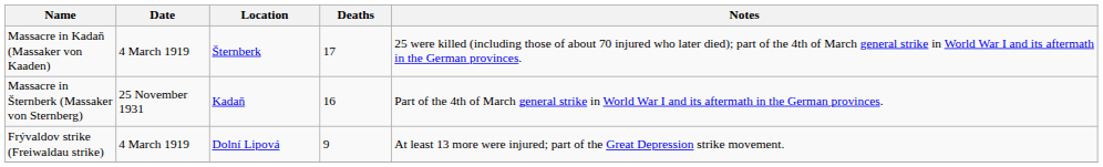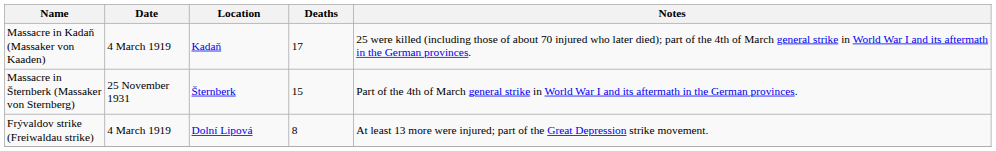 <table class="sortable wikitable" style="font-size:90%;">
 <tr>
 <th style="width:120px;">Name</th>
 <th style="width:100px;">Date</th>
 <th style="width:120px;">Location</th>
 <th style="width:75px;">Deaths</th>
 <th class="unsortable">Notes</th>
 </tr>
 <tr>
 <td>Massacre in Kadaň (Massaker von Kaaden)</td>
 <td>4 March 1919</td>
-<td><a href='#'>Šternberk</a></td>
+<td><a href='#'>Kadaň</a></td>
 <td>17</td>
 <td>25 were killed (including those of about 70 injured who later died); part of the 4th of March <a href='#'>general strike</a> in <a href='#'>World War I and its aftermath in the German provinces</a>.</td>
 </tr>
 <tr>
 <td>Massacre in Šternberk (Massaker von Sternberg)</td>
 <td>25 November 1931</td>
-<td><a href='#'>Kadaň</a></td>
-<td>16</td>
+<td><a href='#'>Šternberk</a></td>
+<td>15</td>
 <td>Part of the 4th of March <a href='#'>general strike</a> in <a href='#'>World War I and its aftermath in the German provinces</a>.</td>
 </tr>
 <tr>
 <td>Frývaldov strike (Freiwaldau strike)</td>
 <td>4 March 1919</td>
 <td><a href='#'>Dolní Lipová</a></td>
-<td>9</td>
+<td>8</td>
 <td>At least 13 more were injured; part of the <a href='#'>Great Depression</a> strike movement.</td>
 </tr>
 <tr>
 </tr>
 </table>
